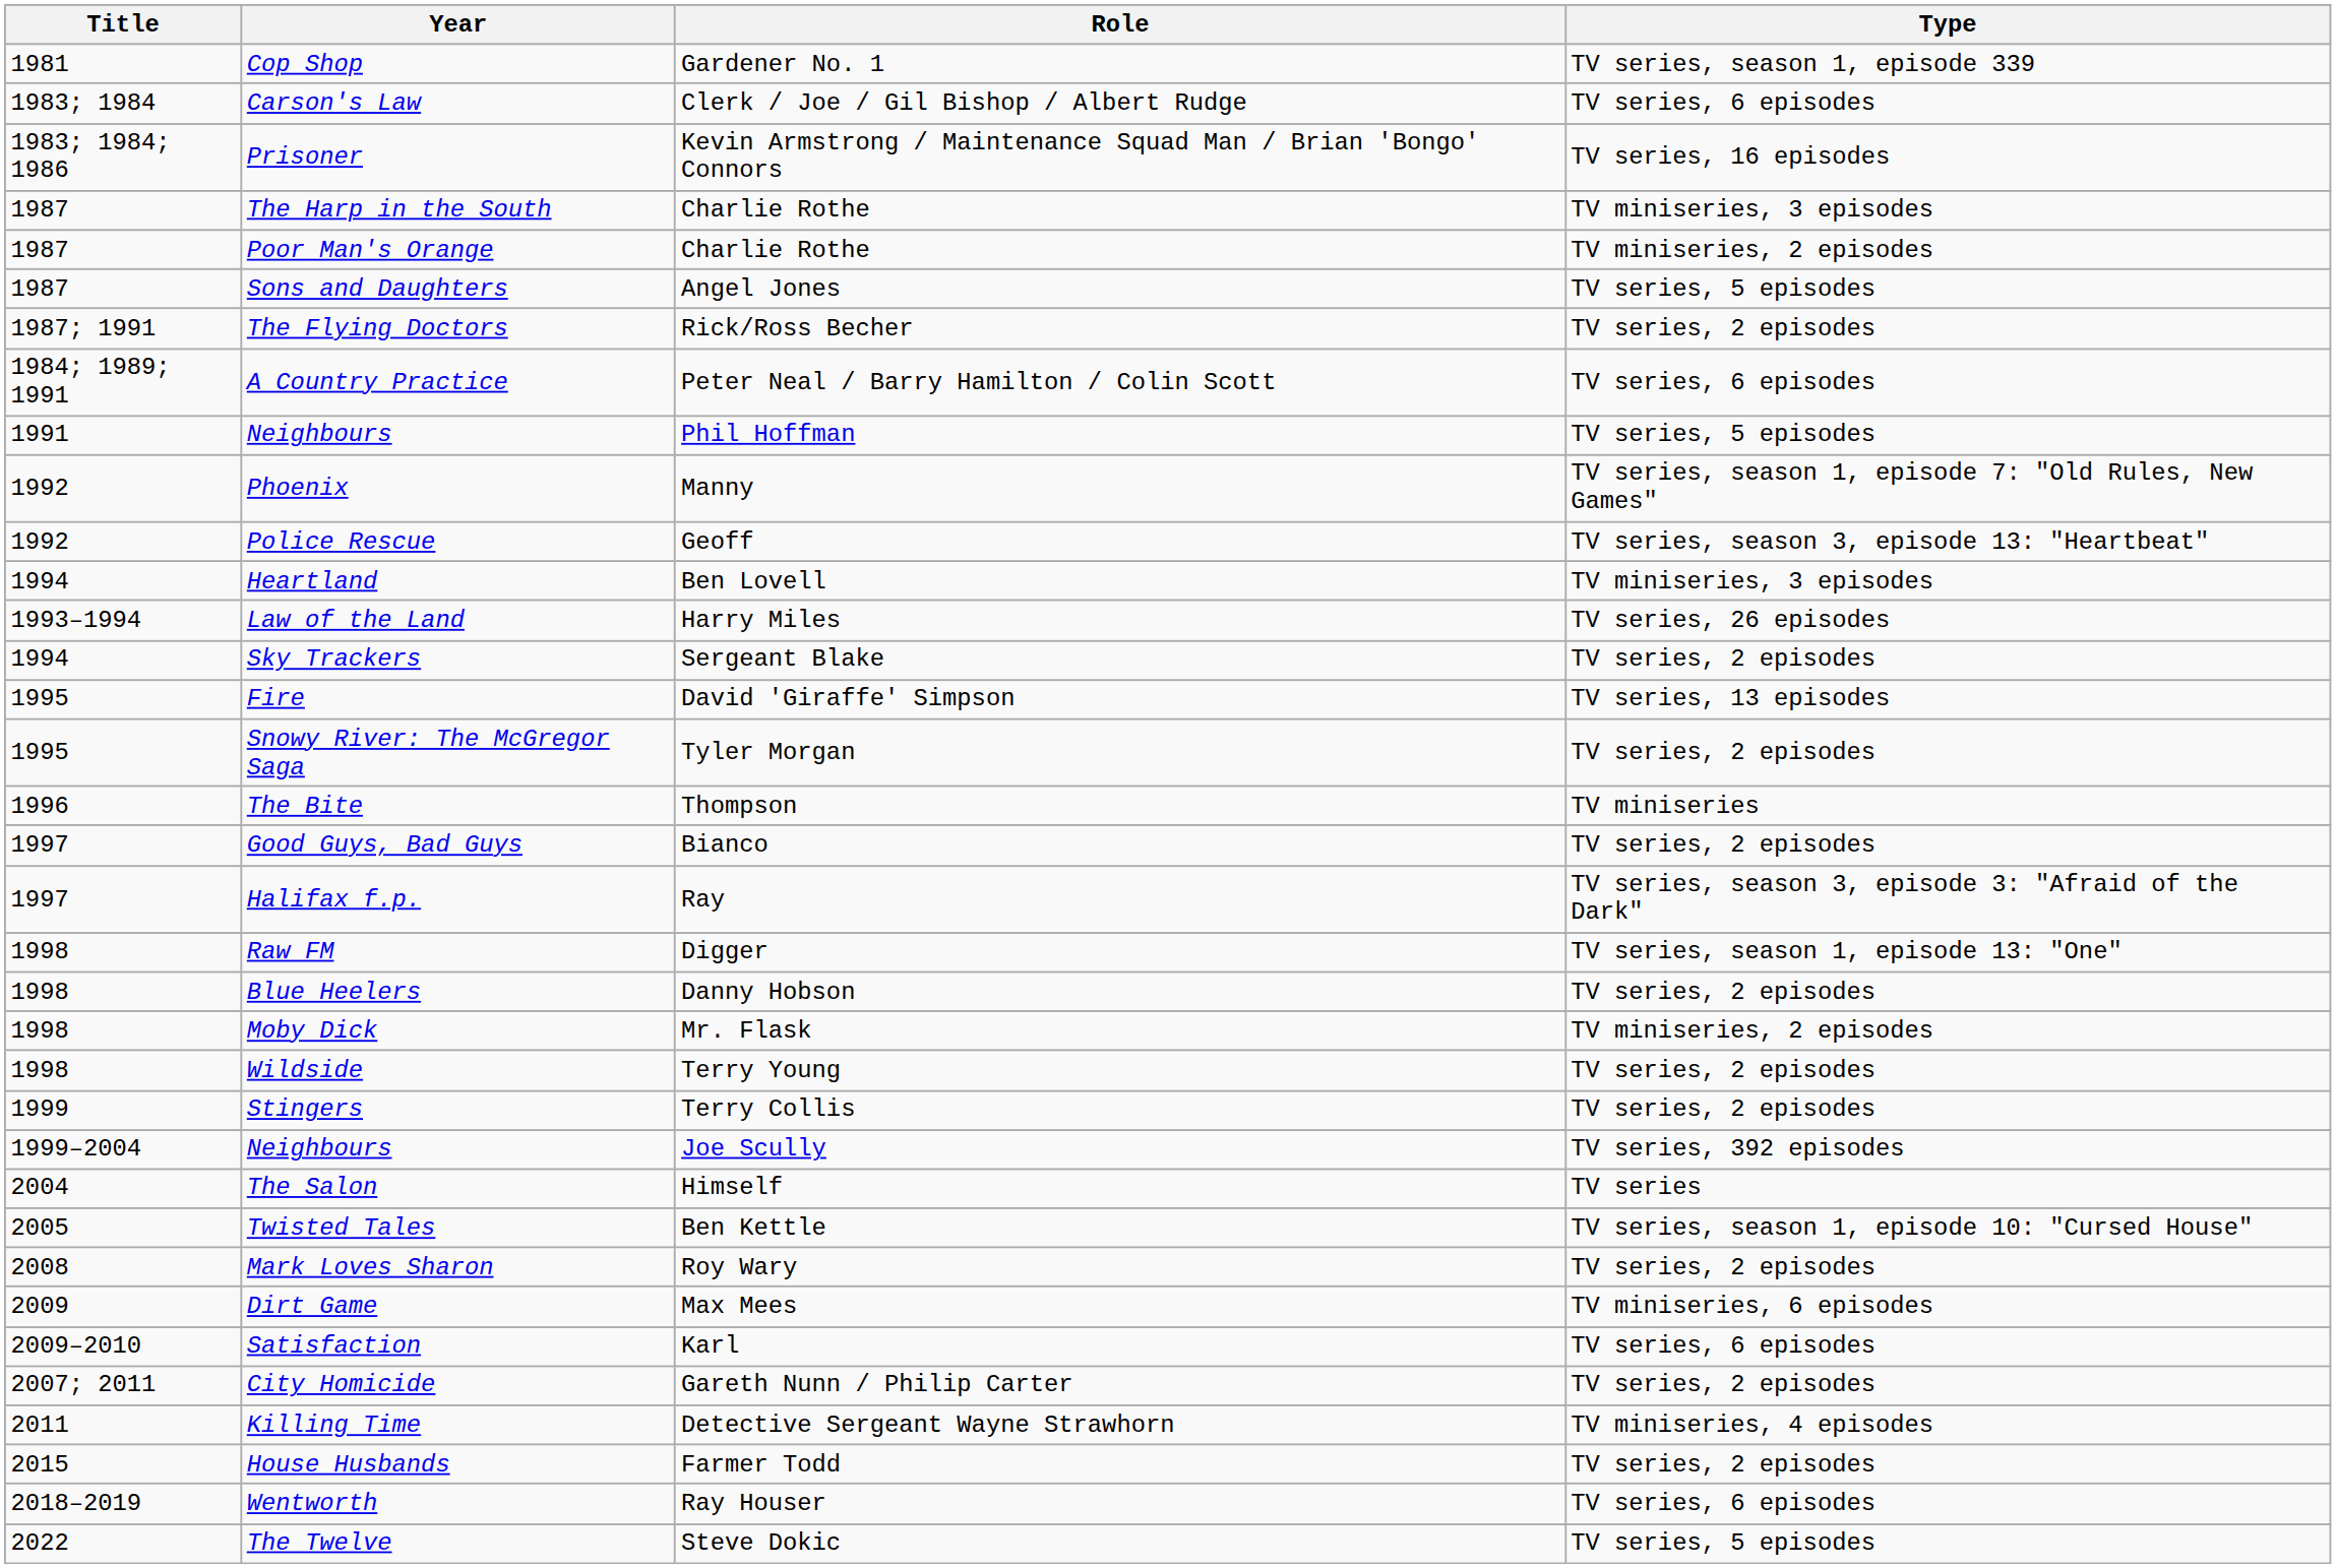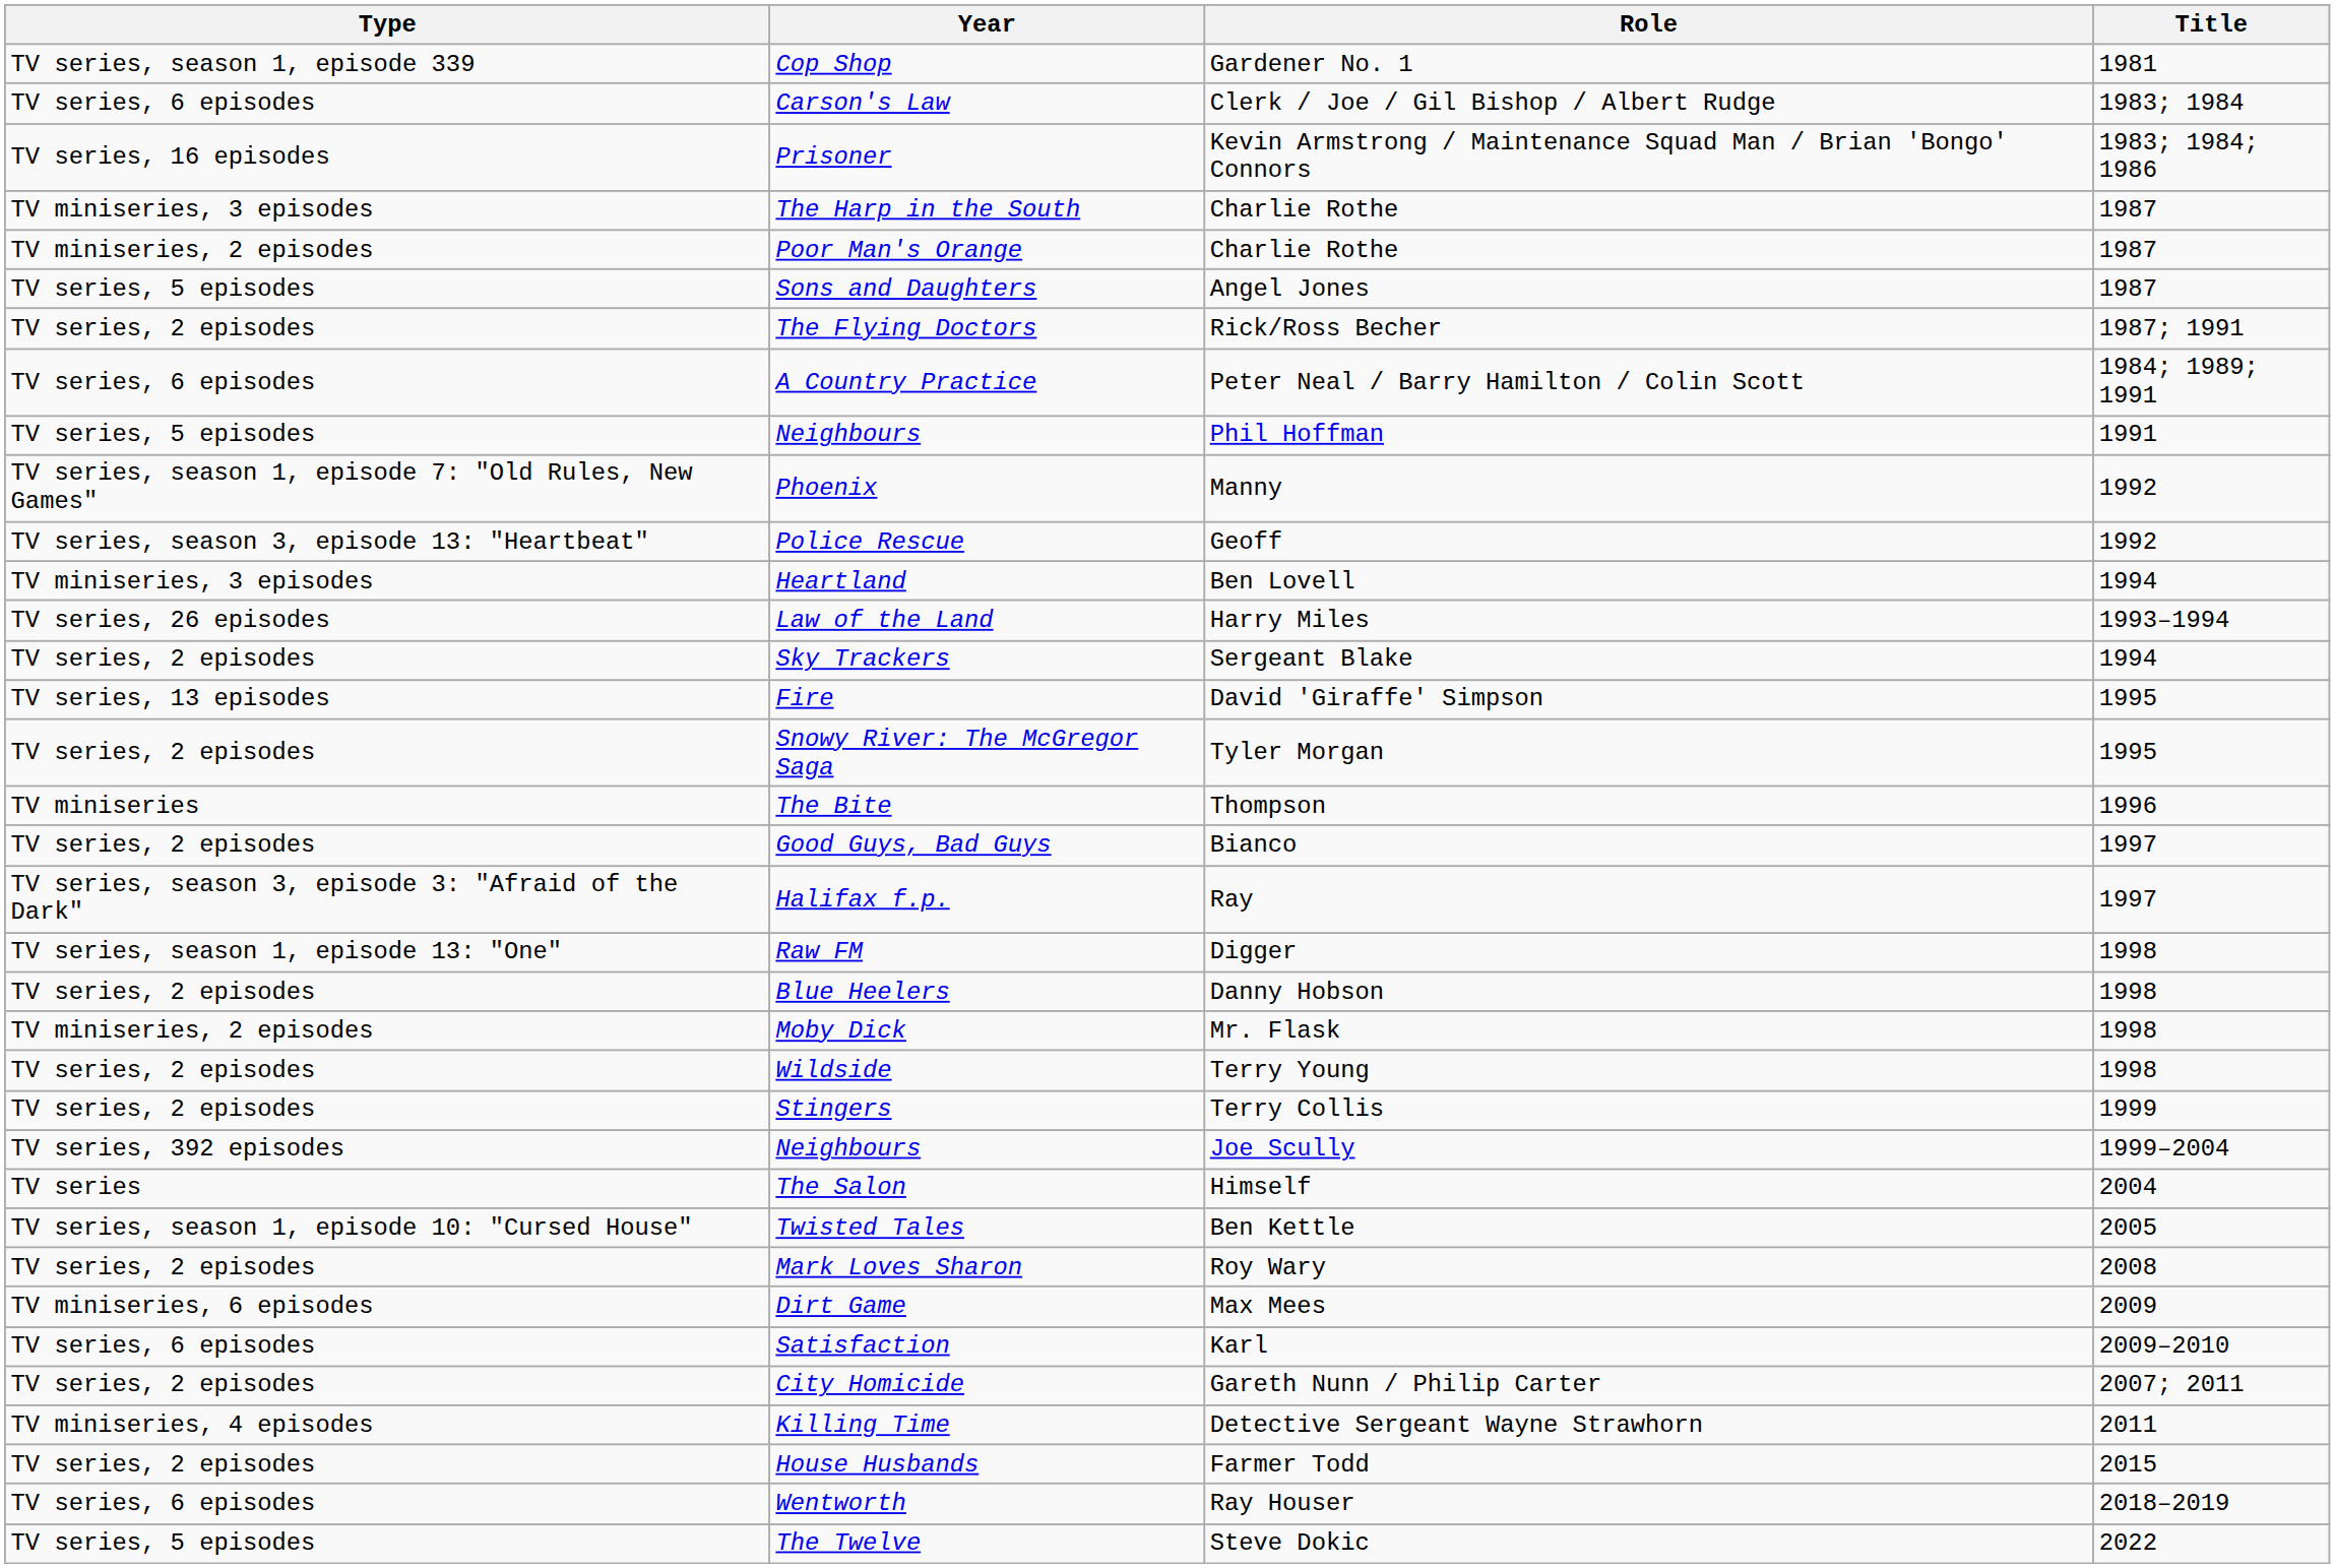 <table class="wikitable">
 <tr>
-<th>Title</th>
+<th>Type</th>
 <th>Year</th>
 <th>Role</th>
-<th>Type</th>
+<th>Title</th>
 </tr>
 <tr>
-<td>1981</td>
+<td>TV series, season 1, episode 339</td>
 <td><em><a href='#'>Cop Shop</a></em></td>
 <td>Gardener No. 1</td>
-<td>TV series, season 1, episode 339</td>
+<td>1981</td>
 </tr>
 <tr>
-<td>1983; 1984</td>
+<td>TV series, 6 episodes</td>
 <td><em><a href='#'>Carson's Law</a></em></td>
 <td>Clerk / Joe / Gil Bishop / Albert Rudge</td>
-<td>TV series, 6 episodes</td>
+<td>1983; 1984</td>
 </tr>
 <tr>
-<td>1983; 1984; 1986</td>
+<td>TV series, 16 episodes</td>
 <td><em><a href='#'>Prisoner</a></em></td>
 <td>Kevin Armstrong / Maintenance Squad Man / Brian 'Bongo' Connors</td>
-<td>TV series, 16 episodes</td>
+<td>1983; 1984; 1986</td>
 </tr>
 <tr>
-<td>1987</td>
+<td>TV miniseries, 3 episodes</td>
 <td><em><a href='#'>The Harp in the South</a></em></td>
 <td>Charlie Rothe</td>
-<td>TV miniseries, 3 episodes</td>
+<td>1987</td>
 </tr>
 <tr>
-<td>1987</td>
+<td>TV miniseries, 2 episodes</td>
 <td><em><a href='#'>Poor Man's Orange</a></em></td>
 <td>Charlie Rothe</td>
-<td>TV miniseries, 2 episodes</td>
+<td>1987</td>
 </tr>
 <tr>
-<td>1987</td>
+<td>TV series, 5 episodes</td>
 <td><em><a href='#'>Sons and Daughters</a></em></td>
 <td>Angel Jones</td>
-<td>TV series, 5 episodes</td>
+<td>1987</td>
 </tr>
 <tr>
-<td>1987; 1991</td>
+<td>TV series, 2 episodes</td>
 <td><em><a href='#'>The Flying Doctors</a></em></td>
 <td>Rick/Ross Becher</td>
-<td>TV series, 2 episodes</td>
+<td>1987; 1991</td>
 </tr>
 <tr>
-<td>1984; 1989; 1991</td>
+<td>TV series, 6 episodes</td>
 <td><em><a href='#'>A Country Practice</a></em></td>
 <td>Peter Neal / Barry Hamilton / Colin Scott</td>
-<td>TV series, 6 episodes</td>
+<td>1984; 1989; 1991</td>
 </tr>
 <tr>
-<td>1991</td>
+<td>TV series, 5 episodes</td>
 <td><em><a href='#'>Neighbours</a></em></td>
 <td><a href='#'>Phil Hoffman</a></td>
-<td>TV series, 5 episodes</td>
+<td>1991</td>
 </tr>
 <tr>
-<td>1992</td>
+<td>TV series, season 1, episode 7: "Old Rules, New Games"</td>
 <td><em><a href='#'>Phoenix</a></em></td>
 <td>Manny</td>
-<td>TV series, season 1, episode 7: "Old Rules, New Games"</td>
+<td>1992</td>
 </tr>
 <tr>
-<td>1992</td>
+<td>TV series, season 3, episode 13: "Heartbeat"</td>
 <td><em><a href='#'>Police Rescue</a></em></td>
 <td>Geoff</td>
-<td>TV series, season 3, episode 13: "Heartbeat"</td>
+<td>1992</td>
 </tr>
 <tr>
-<td>1994</td>
+<td>TV miniseries, 3 episodes</td>
 <td><em><a href='#'>Heartland</a></em></td>
 <td>Ben Lovell</td>
-<td>TV miniseries, 3 episodes</td>
+<td>1994</td>
 </tr>
 <tr>
-<td>1993–1994</td>
+<td>TV series, 26 episodes</td>
 <td><em><a href='#'>Law of the Land</a></em></td>
 <td>Harry Miles</td>
-<td>TV series, 26 episodes</td>
+<td>1993–1994</td>
 </tr>
 <tr>
-<td>1994</td>
+<td>TV series, 2 episodes</td>
 <td><em><a href='#'>Sky Trackers</a></em></td>
 <td>Sergeant Blake</td>
-<td>TV series, 2 episodes</td>
+<td>1994</td>
 </tr>
 <tr>
-<td>1995</td>
+<td>TV series, 13 episodes</td>
 <td><em><a href='#'>Fire</a></em></td>
 <td>David 'Giraffe' Simpson</td>
-<td>TV series, 13 episodes</td>
+<td>1995</td>
 </tr>
 <tr>
-<td>1995</td>
+<td>TV series, 2 episodes</td>
 <td><em><a href='#'>Snowy River: The McGregor Saga</a></em></td>
 <td>Tyler Morgan</td>
-<td>TV series, 2 episodes</td>
+<td>1995</td>
 </tr>
 <tr>
-<td>1996</td>
+<td>TV miniseries</td>
 <td><em><a href='#'>The Bite</a></em></td>
 <td>Thompson</td>
-<td>TV miniseries</td>
+<td>1996</td>
 </tr>
 <tr>
-<td>1997</td>
+<td>TV series, 2 episodes</td>
 <td><em><a href='#'>Good Guys, Bad Guys</a></em></td>
 <td>Bianco</td>
-<td>TV series, 2 episodes</td>
+<td>1997</td>
 </tr>
 <tr>
-<td>1997</td>
+<td>TV series, season 3, episode 3: "Afraid of the Dark"</td>
 <td><em><a href='#'>Halifax f.p.</a></em></td>
 <td>Ray</td>
-<td>TV series, season 3, episode 3: "Afraid of the Dark"</td>
+<td>1997</td>
 </tr>
 <tr>
-<td>1998</td>
+<td>TV series, season 1, episode 13: "One"</td>
 <td><em><a href='#'>Raw FM</a></em></td>
 <td>Digger</td>
-<td>TV series, season 1, episode 13: "One"</td>
+<td>1998</td>
 </tr>
 <tr>
-<td>1998</td>
+<td>TV series, 2 episodes</td>
 <td><em><a href='#'>Blue Heelers</a></em></td>
 <td>Danny Hobson</td>
-<td>TV series, 2 episodes</td>
+<td>1998</td>
 </tr>
 <tr>
-<td>1998</td>
+<td>TV miniseries, 2 episodes</td>
 <td><em><a href='#'>Moby Dick</a></em></td>
 <td>Mr. Flask</td>
-<td>TV miniseries, 2 episodes</td>
+<td>1998</td>
 </tr>
 <tr>
-<td>1998</td>
+<td>TV series, 2 episodes</td>
 <td><em><a href='#'>Wildside</a></em></td>
 <td>Terry Young</td>
-<td>TV series, 2 episodes</td>
+<td>1998</td>
 </tr>
 <tr>
-<td>1999</td>
+<td>TV series, 2 episodes</td>
 <td><em><a href='#'>Stingers</a></em></td>
 <td>Terry Collis</td>
-<td>TV series, 2 episodes</td>
+<td>1999</td>
 </tr>
 <tr>
-<td>1999–2004</td>
+<td>TV series, 392 episodes</td>
 <td><em><a href='#'>Neighbours</a></em></td>
 <td><a href='#'>Joe Scully</a></td>
-<td>TV series, 392 episodes</td>
+<td>1999–2004</td>
 </tr>
 <tr>
-<td>2004</td>
+<td>TV series</td>
 <td><em><a href='#'>The Salon</a></em></td>
 <td>Himself</td>
-<td>TV series</td>
+<td>2004</td>
 </tr>
 <tr>
-<td>2005</td>
+<td>TV series, season 1, episode 10: "Cursed House"</td>
 <td><em><a href='#'>Twisted Tales</a></em></td>
 <td>Ben Kettle</td>
-<td>TV series, season 1, episode 10: "Cursed House"</td>
+<td>2005</td>
 </tr>
 <tr>
-<td>2008</td>
+<td>TV series, 2 episodes</td>
 <td><em><a href='#'>Mark Loves Sharon</a></em></td>
 <td>Roy Wary</td>
-<td>TV series, 2 episodes</td>
+<td>2008</td>
 </tr>
 <tr>
-<td>2009</td>
+<td>TV miniseries, 6 episodes</td>
 <td><em><a href='#'>Dirt Game</a></em></td>
 <td>Max Mees</td>
-<td>TV miniseries, 6 episodes</td>
+<td>2009</td>
 </tr>
 <tr>
-<td>2009–2010</td>
+<td>TV series, 6 episodes</td>
 <td><em><a href='#'>Satisfaction</a></em></td>
 <td>Karl</td>
-<td>TV series, 6 episodes</td>
+<td>2009–2010</td>
 </tr>
 <tr>
-<td>2007; 2011</td>
+<td>TV series, 2 episodes</td>
 <td><em><a href='#'>City Homicide</a></em></td>
 <td>Gareth Nunn / Philip Carter</td>
-<td>TV series, 2 episodes</td>
+<td>2007; 2011</td>
 </tr>
 <tr>
-<td>2011</td>
+<td>TV miniseries, 4 episodes</td>
 <td><em><a href='#'>Killing Time</a></em></td>
 <td>Detective Sergeant Wayne Strawhorn</td>
-<td>TV miniseries, 4 episodes</td>
+<td>2011</td>
 </tr>
 <tr>
-<td>2015</td>
+<td>TV series, 2 episodes</td>
 <td><em><a href='#'>House Husbands</a></em></td>
 <td>Farmer Todd</td>
-<td>TV series, 2 episodes</td>
+<td>2015</td>
 </tr>
 <tr>
-<td>2018–2019</td>
+<td>TV series, 6 episodes</td>
 <td><em><a href='#'>Wentworth</a></em></td>
 <td>Ray Houser</td>
-<td>TV series, 6 episodes</td>
+<td>2018–2019</td>
 </tr>
 <tr>
-<td>2022</td>
+<td>TV series, 5 episodes</td>
 <td><em><a href='#'>The Twelve</a></em></td>
 <td>Steve Dokic</td>
-<td>TV series, 5 episodes</td>
+<td>2022</td>
 </tr>
 </table>
